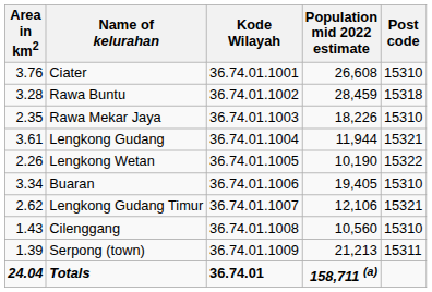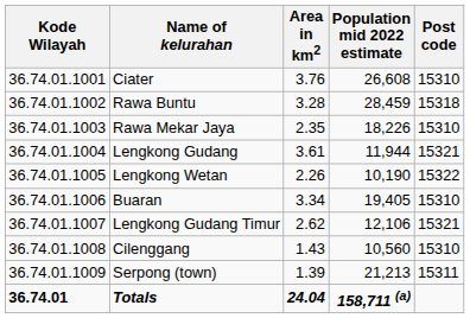 <table class="wikitable">
 <tr>
+<th>Kode <br>Wilayah</th>
+<th>Name of <br> <em>kelurahan</em></th>
 <th>Area <br>in <br>km<sup>2</sup></th>
-<th>Name of <br> <em>kelurahan</em></th>
-<th>Kode <br>Wilayah</th>
 <th>Population<br>mid 2022<br>estimate</th>
 <th>Post<br>code</th>
 </tr>
 <tr>
+<td>36.74.01.1001</td>
+<td>Ciater</td>
 <td align="right">3.76</td>
-<td>Ciater</td>
-<td>36.74.01.1001</td>
 <td align="right">26,608</td>
 <td>15310</td>
 </tr>
 <tr>
+<td>36.74.01.1002</td>
+<td>Rawa Buntu</td>
 <td align="right">3.28</td>
-<td>Rawa Buntu</td>
-<td>36.74.01.1002</td>
 <td align="right">28,459</td>
 <td>15318</td>
 </tr>
 <tr>
+<td>36.74.01.1003</td>
+<td>Rawa Mekar Jaya</td>
 <td align="right">2.35</td>
-<td>Rawa Mekar Jaya</td>
-<td>36.74.01.1003</td>
 <td align="right">18,226</td>
 <td>15310</td>
 </tr>
 <tr>
+<td>36.74.01.1004</td>
+<td>Lengkong Gudang</td>
 <td align="right">3.61</td>
-<td>Lengkong Gudang</td>
-<td>36.74.01.1004</td>
 <td align="right">11,944</td>
 <td>15321</td>
 </tr>
 <tr>
+<td>36.74.01.1005</td>
+<td>Lengkong Wetan</td>
 <td align="right">2.26</td>
-<td>Lengkong Wetan</td>
-<td>36.74.01.1005</td>
 <td align="right">10,190</td>
 <td>15322</td>
 </tr>
 <tr>
+<td>36.74.01.1006</td>
+<td>Buaran</td>
 <td align="right">3.34</td>
-<td>Buaran</td>
-<td>36.74.01.1006</td>
 <td align="right">19,405</td>
 <td>15310</td>
 </tr>
 <tr>
+<td>36.74.01.1007</td>
+<td>Lengkong Gudang Timur</td>
 <td align="right">2.62</td>
-<td>Lengkong Gudang Timur</td>
-<td>36.74.01.1007</td>
 <td align="right">12,106</td>
 <td>15321</td>
 </tr>
 <tr>
+<td>36.74.01.1008</td>
+<td>Cilenggang</td>
 <td align="right">1.43</td>
-<td>Cilenggang</td>
-<td>36.74.01.1008</td>
 <td align="right">10,560</td>
 <td>15310</td>
 </tr>
 <tr>
+<td>36.74.01.1009</td>
+<td>Serpong (town)</td>
 <td align="right">1.39</td>
-<td>Serpong (town)</td>
-<td>36.74.01.1009</td>
 <td align="right">21,213</td>
 <td>15311</td>
 </tr>
 <tr>
+<td><strong>36.74.01</strong></td>
+<td><strong><em>Totals</em></strong></td>
 <td align="right"><strong><em>24.04</em></strong></td>
-<td><strong><em>Totals</em></strong></td>
-<td><strong>36.74.01</strong></td>
 <td align="right"><strong><em>158,711 <sup>(a)</sup></em></strong></td>
 <td></td>
 </tr>
 </table>
